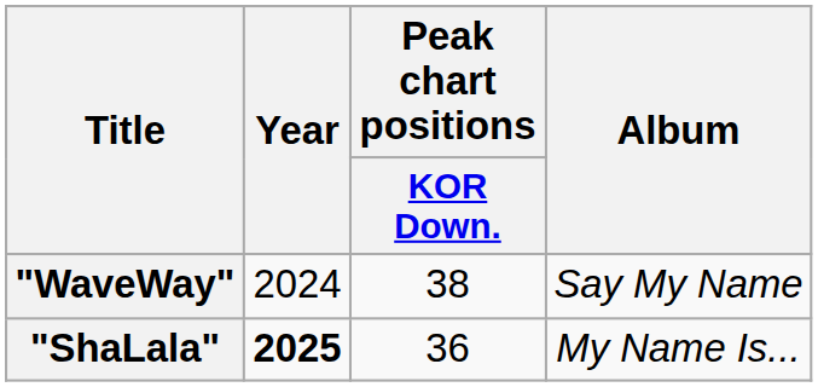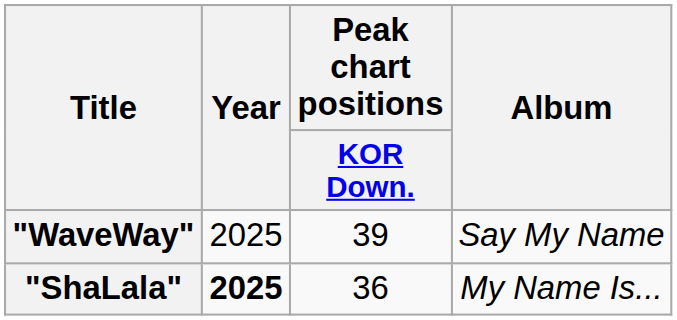 <table class="wikitable plainrowheaders" style="text-align:center">
 <tr>
 <th scope="col" rowspan="2">Title</th>
 <th scope="col" rowspan="2">Year</th>
 <th scope="col">Peak chart positions</th>
 <th scope="col" rowspan="2">Album</th>
 </tr>
 <tr>
 <th scope="'col" style="font-size:90%; width:2.5em"><a href='#'>KOR<br>Down.</a><br></th>
 </tr>
 <tr>
 <th scope="row">"WaveWay"</th>
-<td>2024</td>
-<td>38</td>
+<td>2025</td>
+<td>39</td>
 <td><em>Say My Name</em></td>
 </tr>
 <tr>
 <th scope="row">"ShaLala"</th>
 <td><strong>2025</strong></td>
 <td>36</td>
 <td><em>My Name Is...</em></td>
 </tr>
 </table>
